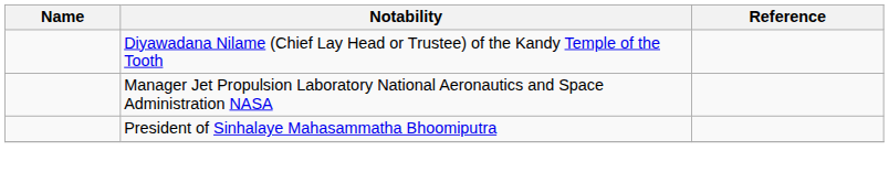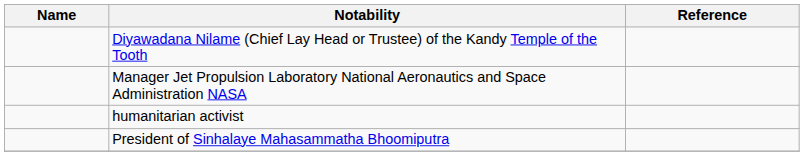 <table class="wikitable sortable" style="width:100%">
 <tr>
 <th style="width:*;">Name</th>
 <th style="width:65%;" class="unsortable">Notability</th>
 <th style="width:*;" class="unsortable">Reference</th>
 </tr>
 <tr>
 <td></td>
 <td><a href='#'>Diyawadana Nilame</a> (Chief Lay Head or Trustee) of the Kandy <a href='#'>Temple of the Tooth</a></td>
 <td style="text-align:center;"></td>
 </tr>
 <tr>
 <td></td>
 <td>Manager Jet Propulsion Laboratory National Aeronautics and Space Administration <a href='#'>NASA</a></td>
 <td style="text-align:center;"></td>
 </tr>
 <tr>
 <td></td>
+<td>humanitarian activist</td>
+<td style="text-align:center;"></td>
+</tr>
+<tr>
+<td></td>
 <td>President of <a href='#'>Sinhalaye Mahasammatha Bhoomiputra</a></td>
 <td style="text-align:center;"></td>
 </tr>
 <tr>
 </tr>
 </table>
